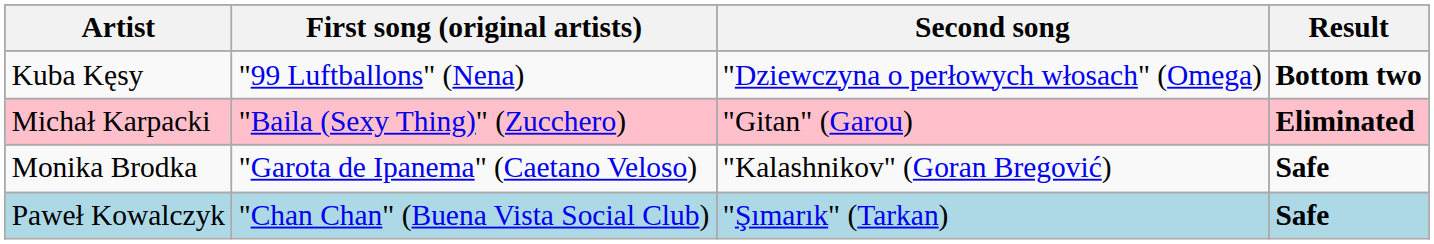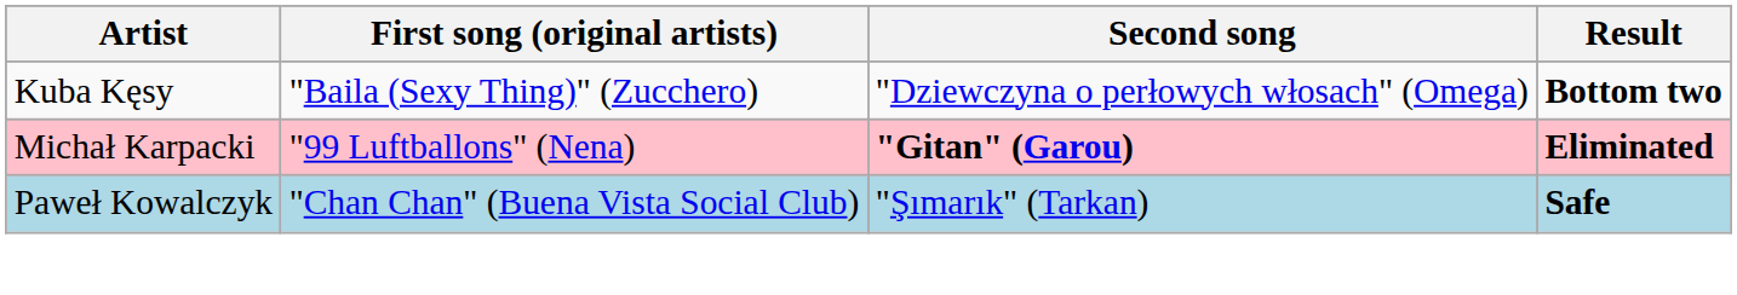 <table class=wikitable>
 <tr>
 <th>Artist</th>
 <th>First song (original artists)</th>
 <th>Second song</th>
 <th>Result</th>
 </tr>
 <tr>
 <td>Kuba Kęsy</td>
-<td>"<a href='#'>99 Luftballons</a>" (<a href='#'>Nena</a>)</td>
+<td>"<a href='#'>Baila (Sexy Thing)</a>" (<a href='#'>Zucchero</a>)</td>
 <td>"<a href='#'>Dziewczyna o perłowych włosach</a>" (<a href='#'>Omega</a>)</td>
 <td><strong>Bottom two</strong></td>
 </tr>
 <tr style="background:pink;">
 <td>Michał Karpacki</td>
-<td>"<a href='#'>Baila (Sexy Thing)</a>" (<a href='#'>Zucchero</a>)</td>
-<td>"Gitan" (<a href='#'>Garou</a>)</td>
+<td>"<a href='#'>99 Luftballons</a>" (<a href='#'>Nena</a>)</td>
+<td><strong>"Gitan" (<a href='#'>Garou</a>)</strong></td>
 <td><strong>Eliminated</strong></td>
-</tr>
-<tr>
-<td>Monika Brodka</td>
-<td>"<a href='#'>Garota de Ipanema</a>" (<a href='#'>Caetano Veloso</a>)</td>
-<td>"Kalashnikov" (<a href='#'>Goran Bregović</a>)</td>
-<td><strong>Safe</strong></td>
 </tr>
 <tr style="background:lightblue;">
 <td>Paweł Kowalczyk</td>
 <td>"<a href='#'>Chan Chan</a>" (<a href='#'>Buena Vista Social Club</a>)</td>
 <td>"<a href='#'>Şımarık</a>" (<a href='#'>Tarkan</a>)</td>
 <td><strong>Safe</strong></td>
 </tr>
 </table>
